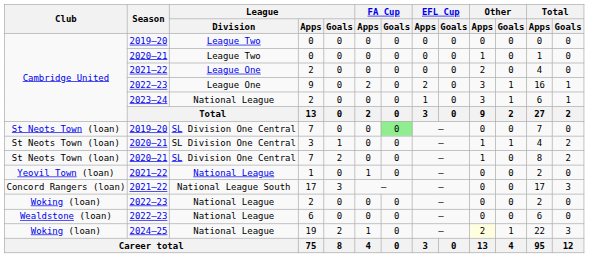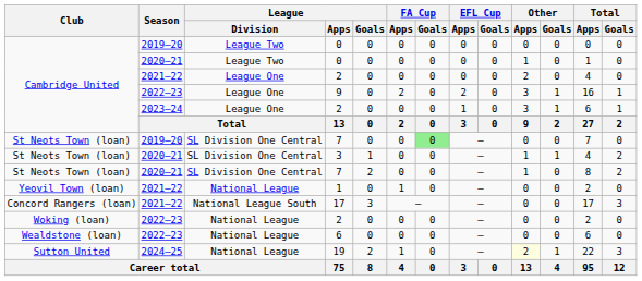 <table class=wikitable style="text-align: center">
 <tr>
 <th rowspan=2>Club</th>
 <th rowspan=2>Season</th>
 <th colspan=3>League</th>
 <th colspan=2><a href='#'>FA Cup</a></th>
 <th colspan=2><a href='#'>EFL Cup</a></th>
 <th colspan=2>Other</th>
 <th colspan=2>Total</th>
 </tr>
 <tr>
 <th>Division</th>
 <th>Apps</th>
 <th>Goals</th>
 <th>Apps</th>
 <th>Goals</th>
 <th>Apps</th>
 <th>Goals</th>
 <th>Apps</th>
 <th>Goals</th>
 <th>Apps</th>
 <th>Goals</th>
 </tr>
 <tr>
 <td rowspan=6><a href='#'>Cambridge United</a></td>
 <td><a href='#'>2019–20</a></td>
 <td><a href='#'>League Two</a></td>
 <td>0</td>
 <td>0</td>
 <td>0</td>
 <td>0</td>
 <td>0</td>
 <td>0</td>
 <td>0</td>
 <td>0</td>
 <td>0</td>
 <td>0</td>
 </tr>
 <tr>
 <td><a href='#'>2020–21</a></td>
 <td>League Two</td>
 <td>0</td>
 <td>0</td>
 <td>0</td>
 <td>0</td>
 <td>0</td>
 <td>0</td>
 <td>1</td>
 <td>0</td>
 <td>1</td>
 <td>0</td>
 </tr>
 <tr>
 <td><a href='#'>2021–22</a></td>
 <td><a href='#'>League One</a></td>
 <td>2</td>
 <td>0</td>
 <td>0</td>
 <td>0</td>
 <td>0</td>
 <td>0</td>
 <td>2</td>
 <td>0</td>
 <td>4</td>
 <td>0</td>
 </tr>
 <tr>
 <td><a href='#'>2022–23</a></td>
 <td>League One</td>
 <td>9</td>
 <td>0</td>
 <td>2</td>
 <td>0</td>
 <td>2</td>
 <td>0</td>
 <td>3</td>
 <td>1</td>
 <td>16</td>
 <td>1</td>
 </tr>
 <tr>
 <td><a href='#'>2023–24</a></td>
-<td>National League</td>
+<td>League One</td>
 <td>2</td>
 <td>0</td>
 <td>0</td>
 <td>0</td>
 <td>1</td>
 <td>0</td>
 <td>3</td>
 <td>1</td>
 <td>6</td>
 <td>1</td>
 </tr>
 <tr>
 <th colspan=2>Total</th>
 <th>13</th>
 <th>0</th>
 <th>2</th>
 <th>0</th>
 <th>3</th>
 <th>0</th>
 <th>9</th>
 <th>2</th>
 <th>27</th>
 <th>2</th>
 </tr>
 <tr>
 <td><a href='#'>St Neots Town</a> (loan)</td>
 <td><a href='#'>2019–20</a></td>
 <td><a href='#'>SL</a> Division One Central</td>
 <td>7</td>
 <td>0</td>
 <td>0</td>
 <td style="background: lightgreen;">0</td>
 <td colspan=2>—</td>
 <td>0</td>
 <td>0</td>
 <td>7</td>
 <td>0</td>
 </tr>
 <tr>
 <td>St Neots Town (loan)</td>
 <td><a href='#'>2020–21</a></td>
 <td>SL Division One Central</td>
 <td>3</td>
 <td>1</td>
 <td>0</td>
 <td>0</td>
 <td colspan=2>—</td>
 <td>1</td>
 <td>1</td>
 <td>4</td>
 <td>2</td>
 </tr>
 <tr>
 <td>St Neots Town (loan)</td>
 <td><a href='#'>2020–21</a></td>
 <td><a href='#'>SL</a> Division One Central</td>
 <td>7</td>
 <td>2</td>
 <td>0</td>
 <td>0</td>
 <td colspan=2>—</td>
 <td>1</td>
 <td>0</td>
 <td>8</td>
 <td>2</td>
 </tr>
 <tr>
 <td><a href='#'>Yeovil Town</a> (loan)</td>
 <td><a href='#'>2021–22</a></td>
 <td><a href='#'>National League</a></td>
 <td>1</td>
 <td>0</td>
 <td>1</td>
 <td>0</td>
 <td colspan=2>—</td>
 <td>0</td>
 <td>0</td>
 <td>2</td>
 <td>0</td>
 </tr>
 <tr>
 <td>Concord Rangers (loan)</td>
 <td><a href='#'>2021–22</a></td>
 <td>National League South</td>
 <td>17</td>
 <td>3</td>
 <td colspan=2>—</td>
 <td colspan=2>—</td>
 <td>0</td>
 <td>0</td>
 <td>17</td>
 <td>3</td>
 </tr>
 <tr>
 <td><a href='#'>Woking</a> (loan)</td>
 <td><a href='#'>2022–23</a></td>
 <td>National League</td>
 <td>2</td>
 <td>0</td>
 <td>0</td>
 <td>0</td>
 <td colspan=2>—</td>
 <td>0</td>
 <td>0</td>
 <td>2</td>
 <td>0</td>
 </tr>
 <tr>
 <td><a href='#'>Wealdstone</a> (loan)</td>
 <td><a href='#'>2022–23</a></td>
 <td>National League</td>
 <td>6</td>
 <td>0</td>
 <td>0</td>
 <td>0</td>
 <td colspan=2>—</td>
 <td>0</td>
 <td>0</td>
 <td>6</td>
 <td>0</td>
 </tr>
 <tr>
-<td><a href='#'>Woking</a> (loan)</td>
+<td><a href='#'>Sutton United</a></td>
 <td><a href='#'>2024–25</a></td>
 <td>National League</td>
 <td>19</td>
 <td>2</td>
 <td>1</td>
 <td>0</td>
 <td colspan=2>—</td>
 <td style="background: lightyellow;">2</td>
 <td>1</td>
 <td>22</td>
 <td>3</td>
 </tr>
 <tr>
 <th colspan=3>Career total</th>
 <th>75</th>
 <th>8</th>
 <th>4</th>
 <th>0</th>
 <th>3</th>
 <th>0</th>
 <th>13</th>
 <th>4</th>
 <th>95</th>
 <th>12</th>
 </tr>
 </table>
